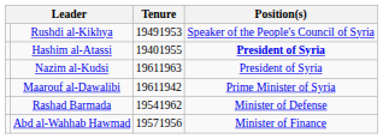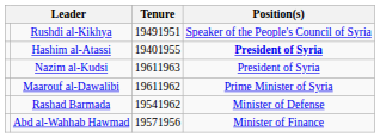 <table class="wikitable" style="text-align:center">
 <tr>
 <th colspan=2>Leader</th>
 <th>Tenure</th>
 <th>Position(s)</th>
 </tr>
 <tr>
 <td></td>
 <td><a href='#'>Rushdi al-Kikhya</a></td>
-<td>19491953</td>
+<td>19491951</td>
 <td><a href='#'>Speaker of the People's Council of Syria</a></td>
 </tr>
 <tr>
 <td></td>
 <td><a href='#'>Hashim al-Atassi</a></td>
 <td>19401955</td>
 <td><strong><a href='#'>President of Syria</a></strong></td>
 </tr>
 <tr>
 <td></td>
 <td><a href='#'>Nazim al-Kudsi</a></td>
 <td>19611963</td>
 <td><a href='#'>President of Syria</a></td>
 </tr>
 <tr>
 <td></td>
 <td><a href='#'>Maarouf al-Dawalibi</a></td>
-<td>19611942</td>
+<td>19611962</td>
 <td><a href='#'>Prime Minister of Syria</a></td>
 </tr>
 <tr>
 <td></td>
 <td><a href='#'>Rashad Barmada</a></td>
 <td>19541962</td>
 <td><a href='#'>Minister of Defense</a></td>
 </tr>
 <tr>
 <td></td>
 <td><a href='#'>Abd al-Wahhab Hawmad</a></td>
 <td>19571956</td>
 <td><a href='#'>Minister of Finance</a></td>
 </tr>
 </table>
